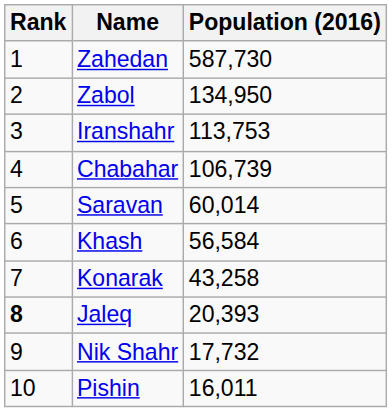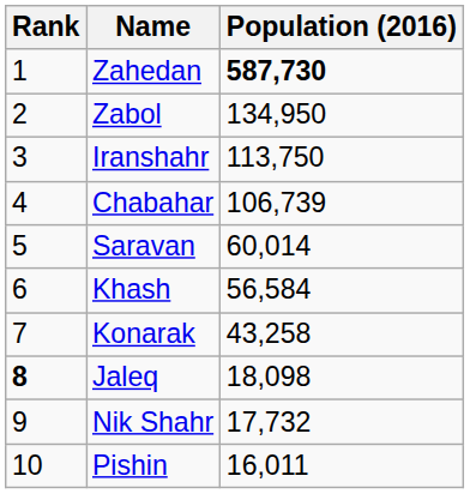 <table class="wikitable sortable">
 <tr>
 <th>Rank</th>
 <th>Name</th>
 <th>Population (2016)</th>
 </tr>
 <tr>
 <td>1</td>
 <td><a href='#'>Zahedan</a></td>
-<td>587,730</td>
+<td><strong>587,730</strong></td>
 </tr>
 <tr>
 <td>2</td>
 <td><a href='#'>Zabol</a></td>
 <td>134,950</td>
 </tr>
 <tr>
 <td>3</td>
 <td><a href='#'>Iranshahr</a></td>
-<td>113,753</td>
+<td>113,750</td>
 </tr>
 <tr>
 <td>4</td>
 <td><a href='#'>Chabahar</a></td>
 <td>106,739</td>
 </tr>
 <tr>
 <td>5</td>
 <td><a href='#'>Saravan</a></td>
 <td>60,014</td>
 </tr>
 <tr>
 <td>6</td>
 <td><a href='#'>Khash</a></td>
 <td>56,584</td>
 </tr>
 <tr>
 <td>7</td>
 <td><a href='#'>Konarak</a></td>
 <td>43,258</td>
 </tr>
 <tr>
 <td><strong>8</strong></td>
 <td><a href='#'>Jaleq</a></td>
-<td>20,393</td>
+<td>18,098</td>
 </tr>
 <tr>
 <td>9</td>
 <td><a href='#'>Nik Shahr</a></td>
 <td>17,732</td>
 </tr>
 <tr>
 <td>10</td>
 <td><a href='#'>Pishin</a></td>
 <td>16,011</td>
 </tr>
 </table>
